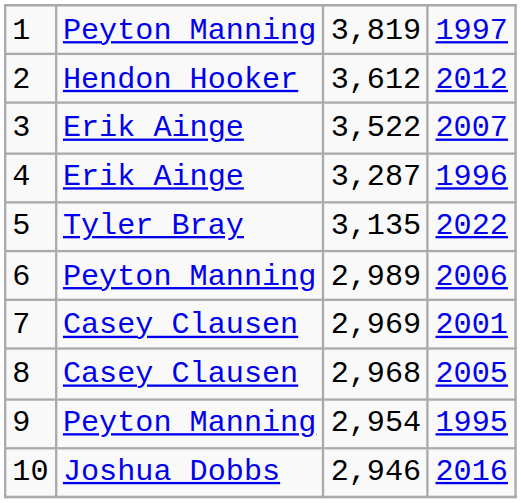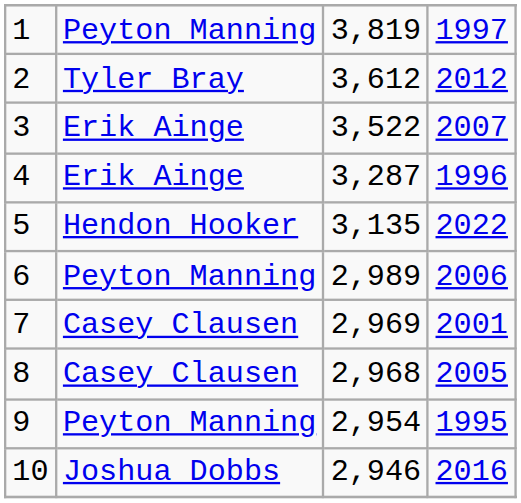 <table class="wikitable">
 <tr>
 </tr>
 <tr>
 <td>1</td>
 <td><a href='#'>Peyton Manning</a></td>
 <td>3,819</td>
 <td><a href='#'>1997</a></td>
 </tr>
 <tr>
 <td>2</td>
-<td><a href='#'>Hendon Hooker</a></td>
+<td><a href='#'>Tyler Bray</a></td>
 <td>3,612</td>
 <td><a href='#'>2012</a></td>
 </tr>
 <tr>
 <td>3</td>
 <td><a href='#'>Erik Ainge</a></td>
 <td>3,522</td>
 <td><a href='#'>2007</a></td>
 </tr>
 <tr>
 <td>4</td>
 <td><a href='#'>Erik Ainge</a></td>
 <td>3,287</td>
 <td><a href='#'>1996</a></td>
 </tr>
 <tr>
 <td>5</td>
-<td><a href='#'>Tyler Bray</a></td>
+<td><a href='#'>Hendon Hooker</a></td>
 <td>3,135</td>
 <td><a href='#'>2022</a></td>
 </tr>
 <tr>
 <td>6</td>
 <td><a href='#'>Peyton Manning</a></td>
 <td>2,989</td>
 <td><a href='#'>2006</a></td>
 </tr>
 <tr>
 <td>7</td>
 <td><a href='#'>Casey Clausen</a></td>
 <td>2,969</td>
 <td><a href='#'>2001</a></td>
 </tr>
 <tr>
 <td>8</td>
 <td><a href='#'>Casey Clausen</a></td>
 <td>2,968</td>
 <td><a href='#'>2005</a></td>
 </tr>
 <tr>
 <td>9</td>
 <td><a href='#'>Peyton Manning</a></td>
 <td>2,954</td>
 <td><a href='#'>1995</a></td>
 </tr>
 <tr>
 <td>10</td>
 <td><a href='#'>Joshua Dobbs</a></td>
 <td>2,946</td>
 <td><a href='#'>2016</a></td>
 </tr>
 <tr>
 </tr>
 </table>
